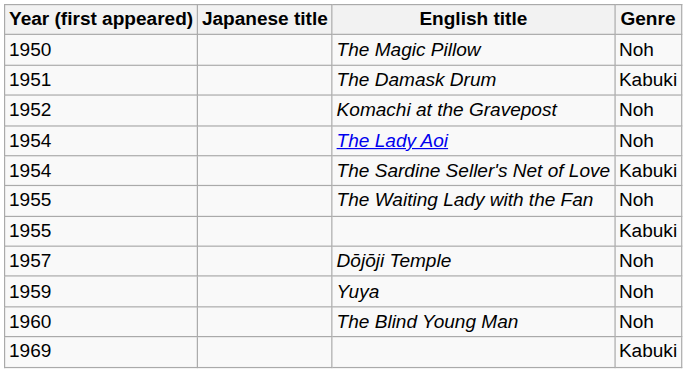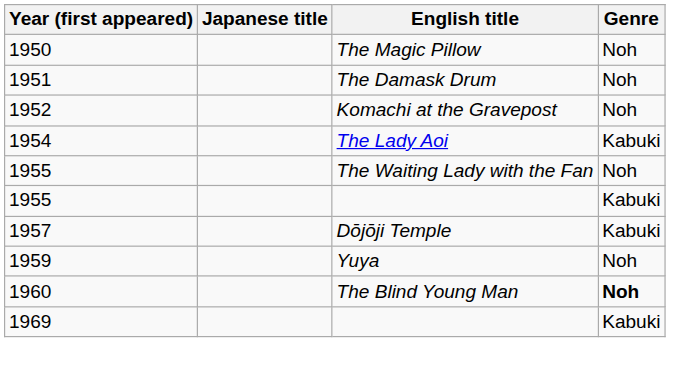 <table class="wikitable">
 <tr>
 <th>Year (first appeared)</th>
 <th>Japanese title</th>
 <th>English title</th>
 <th>Genre</th>
 </tr>
 <tr>
 <td>1950</td>
 <td></td>
 <td><em>The Magic Pillow</em></td>
 <td>Noh</td>
 </tr>
 <tr>
 <td>1951</td>
 <td></td>
 <td><em>The Damask Drum</em></td>
-<td>Kabuki</td>
+<td>Noh</td>
 </tr>
 <tr>
 <td>1952</td>
 <td></td>
 <td><em>Komachi at the Gravepost</em></td>
 <td>Noh</td>
 </tr>
 <tr>
 <td>1954</td>
 <td></td>
 <td><em><a href='#'>The Lady Aoi</a></em></td>
-<td>Noh</td>
-</tr>
-<tr>
-<td>1954</td>
-<td></td>
-<td><em>The Sardine Seller's Net of Love</em></td>
 <td>Kabuki</td>
 </tr>
 <tr>
 <td>1955</td>
 <td></td>
 <td><em>The Waiting Lady with the Fan</em></td>
 <td>Noh</td>
 </tr>
 <tr>
 <td>1955</td>
 <td></td>
 <td><em></em></td>
 <td>Kabuki</td>
 </tr>
 <tr>
 <td>1957</td>
 <td></td>
 <td><em>Dōjōji Temple</em></td>
-<td>Noh</td>
+<td>Kabuki</td>
 </tr>
 <tr>
 <td>1959</td>
 <td></td>
 <td><em>Yuya</em></td>
 <td>Noh</td>
 </tr>
 <tr>
 <td>1960</td>
 <td></td>
 <td><em>The Blind Young Man</em></td>
-<td>Noh</td>
+<td><strong>Noh</strong></td>
 </tr>
 <tr>
 <td>1969</td>
 <td></td>
 <td></td>
 <td>Kabuki</td>
 </tr>
 </table>
